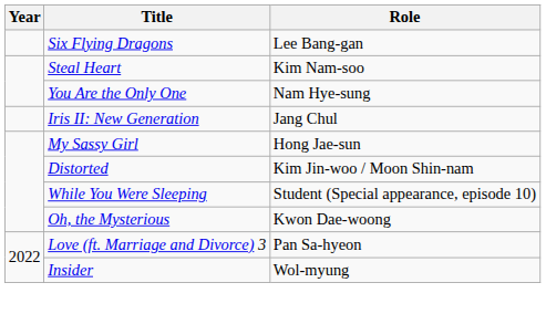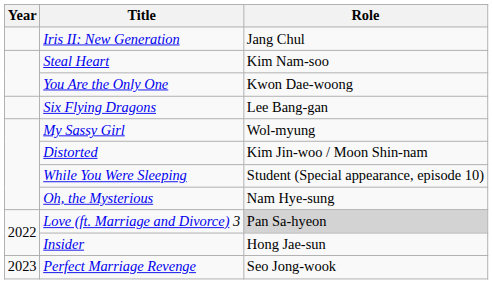 <table class="wikitable">
 <tr>
 <th>Year</th>
 <th>Title</th>
 <th>Role</th>
 </tr>
 <tr>
 <td></td>
-<td><em><a href='#'>Six Flying Dragons</a></em></td>
-<td>Lee Bang-gan</td>
+<td><em><a href='#'>Iris II: New Generation</a></em></td>
+<td>Jang Chul</td>
 </tr>
 <tr>
 <td rowspan="2"></td>
 <td><em><a href='#'>Steal Heart</a></em></td>
 <td>Kim Nam-soo</td>
 </tr>
 <tr>
 <td><em><a href='#'>You Are the Only One</a></em></td>
-<td>Nam Hye-sung</td>
+<td>Kwon Dae-woong</td>
 </tr>
 <tr>
 <td></td>
-<td><em><a href='#'>Iris II: New Generation</a></em></td>
-<td>Jang Chul</td>
+<td><em><a href='#'>Six Flying Dragons</a></em></td>
+<td>Lee Bang-gan</td>
 </tr>
 <tr>
 <td rowspan="4"></td>
 <td><em><a href='#'>My Sassy Girl</a></em></td>
-<td>Hong Jae-sun</td>
+<td>Wol-myung</td>
 </tr>
 <tr>
 <td><em><a href='#'>Distorted</a></em></td>
 <td>Kim Jin-woo / Moon Shin-nam</td>
 </tr>
 <tr>
 <td><em><a href='#'>While You Were Sleeping</a></em></td>
 <td>Student (Special appearance, episode 10)</td>
 </tr>
 <tr>
 <td><em><a href='#'>Oh, the Mysterious</a></em></td>
-<td>Kwon Dae-woong</td>
+<td>Nam Hye-sung</td>
 </tr>
 <tr>
 <td rowspan="2">2022</td>
 <td><em><a href='#'>Love (ft. Marriage and Divorce)</a> 3</em></td>
-<td>Pan Sa-hyeon</td>
+<td style="background: lightgrey;">Pan Sa-hyeon</td>
 </tr>
 <tr>
 <td><em><a href='#'>Insider</a></em></td>
-<td>Wol-myung</td>
+<td>Hong Jae-sun</td>
+</tr>
+<tr>
+<td>2023</td>
+<td><em><a href='#'>Perfect Marriage Revenge</a></em></td>
+<td>Seo Jong-wook</td>
 </tr>
 </table>
